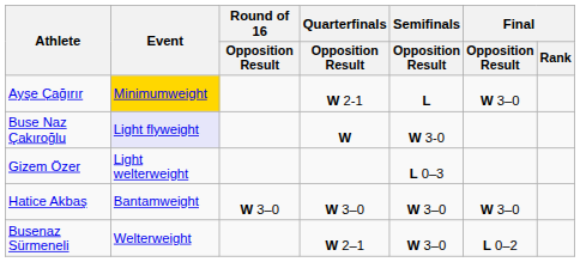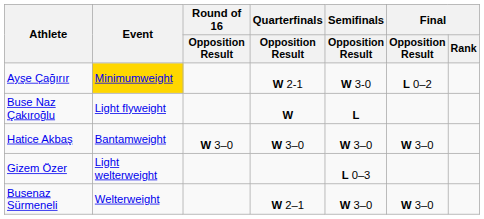 <table class="wikitable" style="font-size:90%">
 <tr>
 <th rowspan="2">Athlete</th>
 <th rowspan="2">Event</th>
 <th>Round of 16</th>
 <th>Quarterfinals</th>
 <th>Semifinals</th>
 <th colspan=2>Final</th>
 </tr>
 <tr style="font-size:95%">
 <th>Opposition<br>Result</th>
 <th>Opposition<br>Result</th>
 <th>Opposition<br>Result</th>
 <th>Opposition<br>Result</th>
 <th>Rank</th>
 </tr>
 <tr align=center>
 <td align=left><a href='#'>Ayşe Çağırır</a></td>
 <td align=left style="background: gold;"><a href='#'>Minimumweight</a></td>
 <td></td>
 <td><br><strong>W</strong> 2-1</td>
-<td><br><strong>L</strong> </td>
-<td><br><strong>W</strong> 3–0</td>
+<td><br><strong>W</strong> 3-0</td>
+<td><br><strong>L</strong> 0–2</td>
 <td></td>
 </tr>
 <tr align=center>
 <td align=left><a href='#'>Buse Naz Çakıroğlu</a></td>
-<td align=left style="background: lavender;"><a href='#'>Light flyweight</a></td>
+<td align=left><a href='#'>Light flyweight</a></td>
 <td></td>
 <td><br><strong>W</strong> </td>
-<td><br><strong>W</strong> 3-0</td>
-<td></td>
-<td></td>
-</tr>
-<tr align=center>
-<td align=left><a href='#'>Gizem Özer</a></td>
-<td align=left><a href='#'>Light welterweight</a></td>
-<td></td>
-<td></td>
-<td><br><strong>L</strong> 0–3</td>
+<td><br><strong>L</strong> </td>
 <td></td>
 <td></td>
 </tr>
 <tr align=center>
 <td align=left><a href='#'>Hatice Akbaş</a></td>
 <td align=left><a href='#'>Bantamweight</a></td>
 <td><br><strong>W</strong> 3–0</td>
 <td><br><strong>W</strong> 3–0</td>
 <td><br><strong>W</strong> 3–0</td>
 <td><br><strong>W</strong> 3–0</td>
 <td></td>
 </tr>
 <tr align=center>
+<td align=left><a href='#'>Gizem Özer</a></td>
+<td align=left><a href='#'>Light welterweight</a></td>
+<td></td>
+<td></td>
+<td><br><strong>L</strong> 0–3</td>
+<td></td>
+<td></td>
+</tr>
+<tr align=center>
 <td align=left><a href='#'>Busenaz Sürmeneli</a></td>
 <td align=left><a href='#'>Welterweight</a></td>
 <td></td>
 <td><br><strong>W</strong> 2–1</td>
 <td><br><strong>W</strong> 3–0</td>
-<td><br><strong>L</strong> 0–2</td>
+<td><br><strong>W</strong> 3–0</td>
 <td></td>
 </tr>
 </table>
